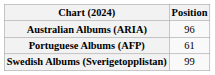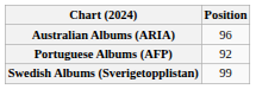 <table class="wikitable sortable plainrowheaders" style="text-align:center">
 <tr>
 <th scope="col">Chart (2024)</th>
 <th scope="col">Position</th>
 </tr>
 <tr>
 <th scope="row">Australian Albums (ARIA)</th>
 <td>96</td>
 </tr>
 <tr>
 <th scope="row">Portuguese Albums (AFP)</th>
-<td>61</td>
+<td>92</td>
 </tr>
 <tr>
 <th scope="row">Swedish Albums (Sverigetopplistan)</th>
 <td>99</td>
 </tr>
 </table>
